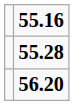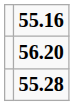 <table class="wikitable">
 <tr>
 <td></td>
 <td align=center><strong>55.16</strong></td>
 </tr>
 <tr>
 <td></td>
-<td align=center><strong>55.28</strong></td>
+<td align=center><strong>56.20</strong></td>
 </tr>
 <tr>
 <td></td>
-<td align=center><strong>56.20</strong></td>
+<td align=center><strong>55.28</strong></td>
 </tr>
 </table>
